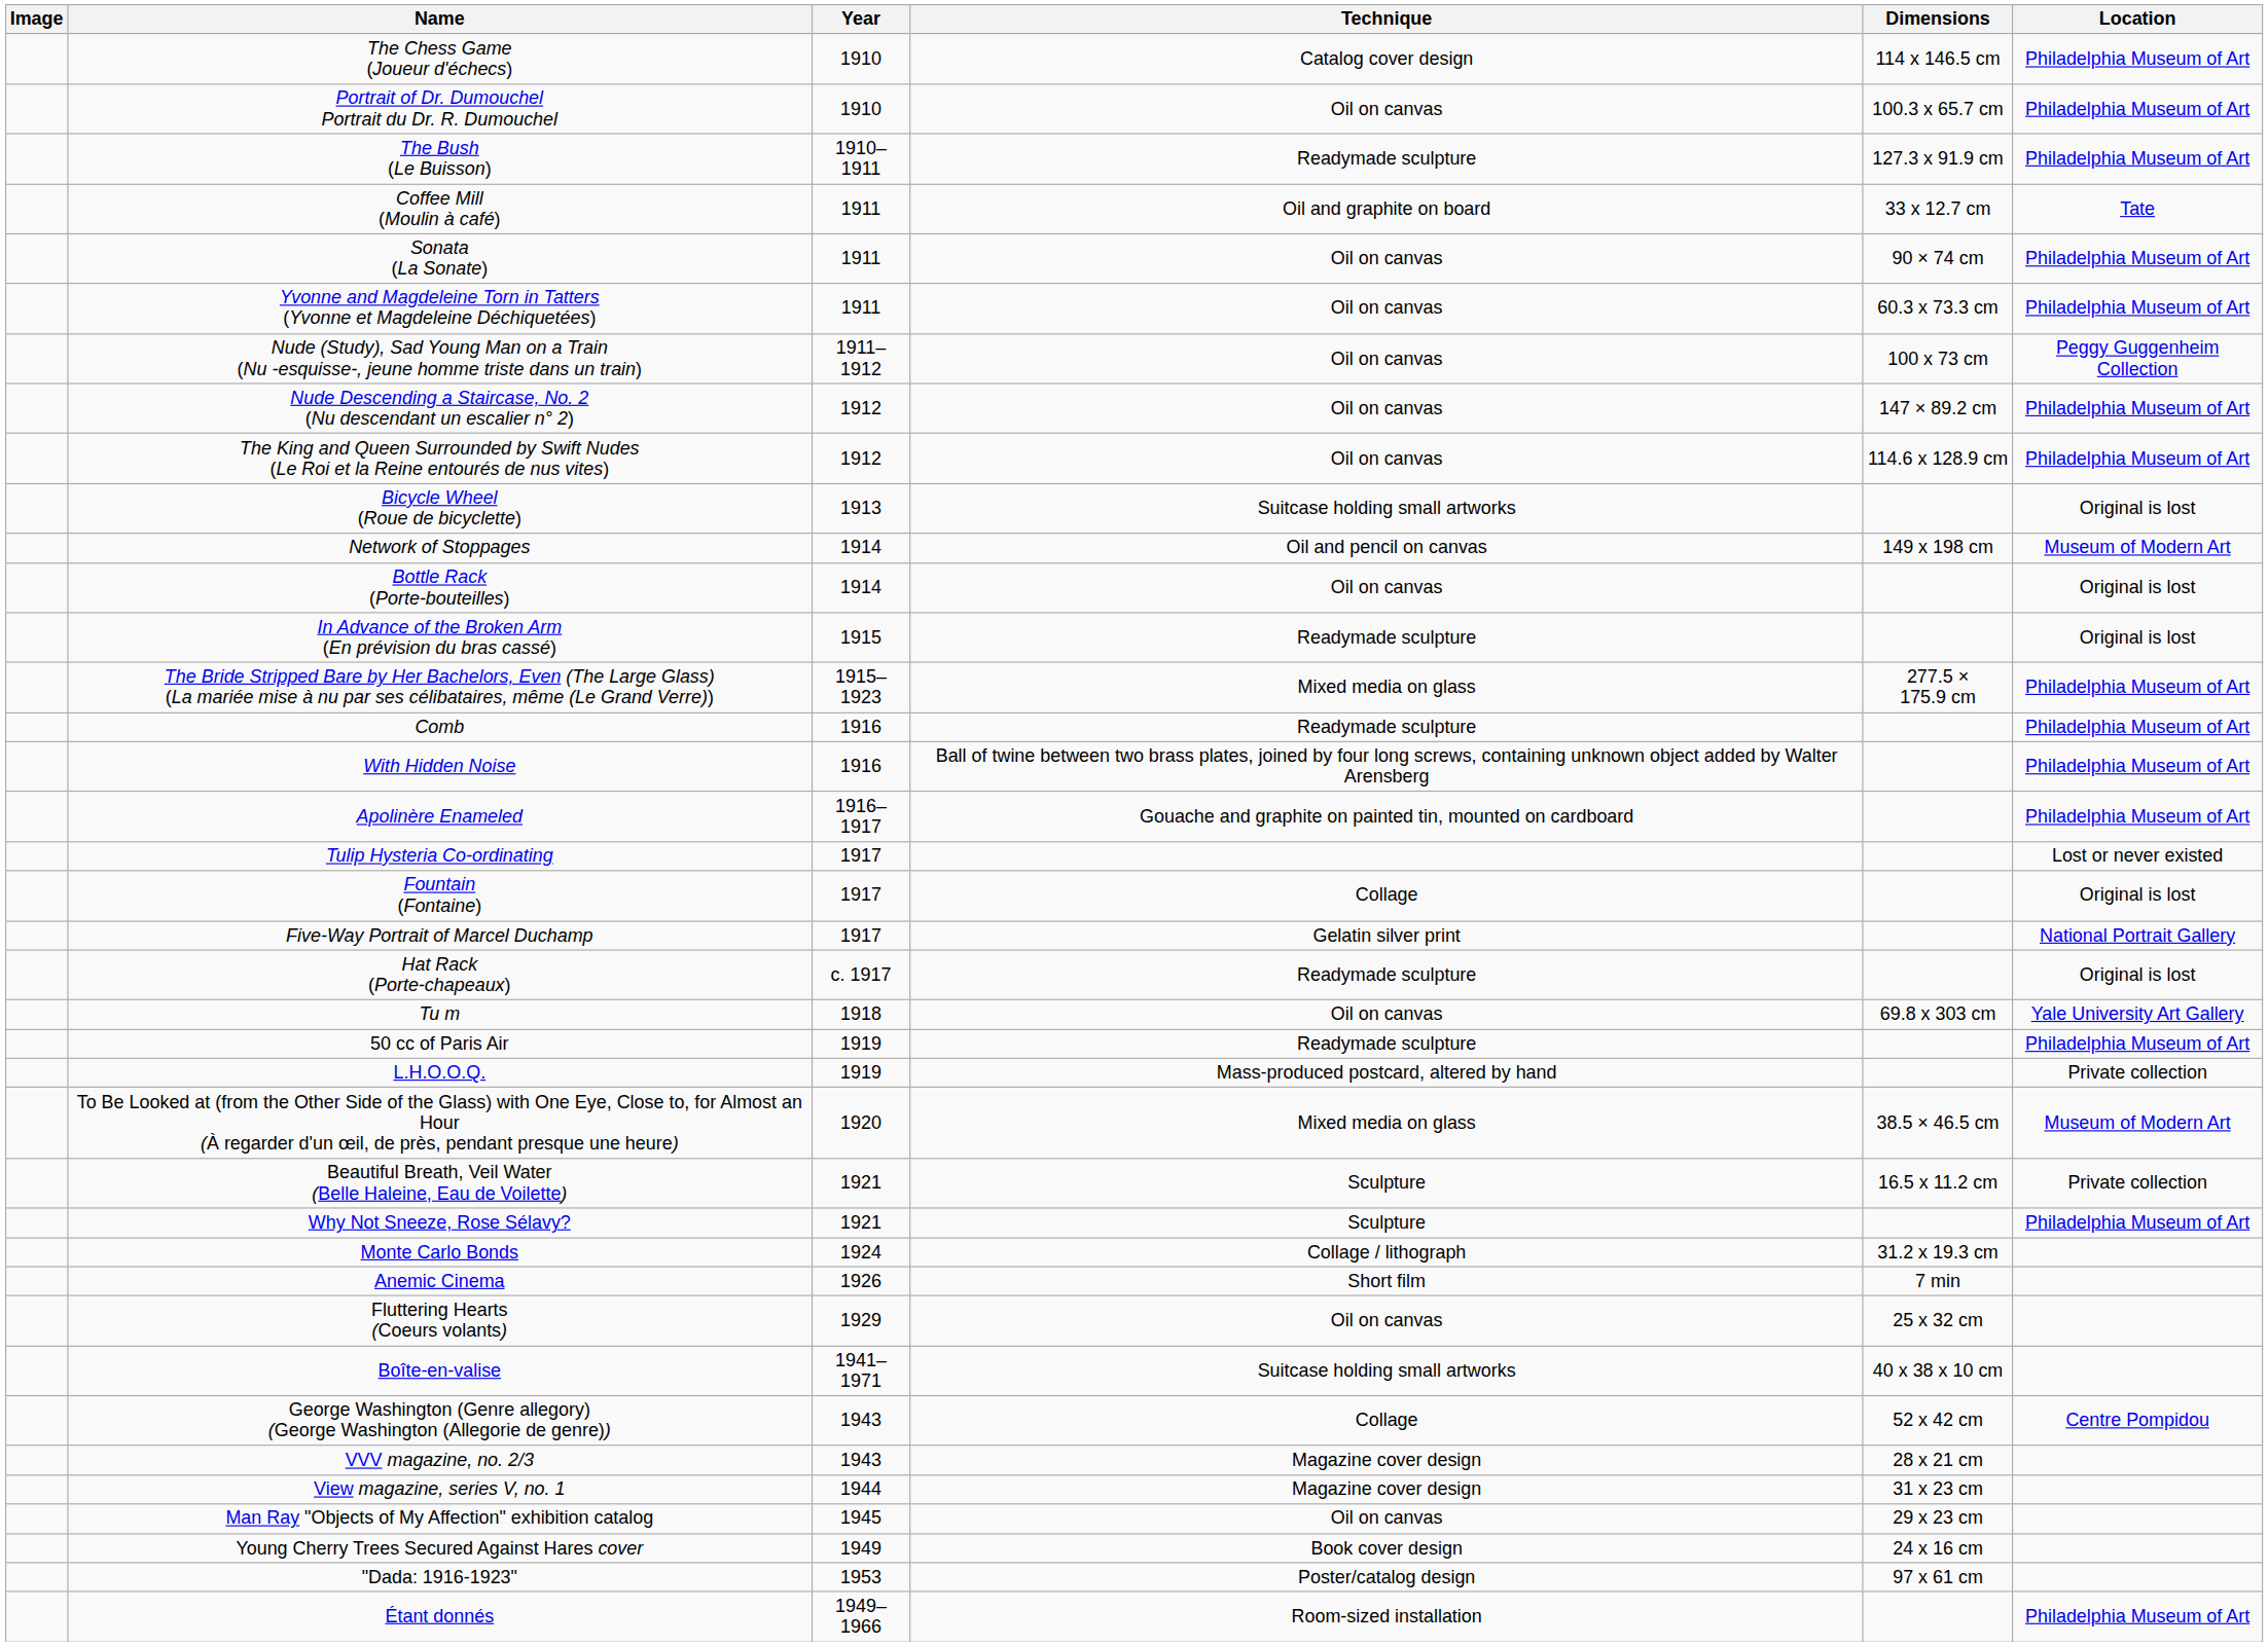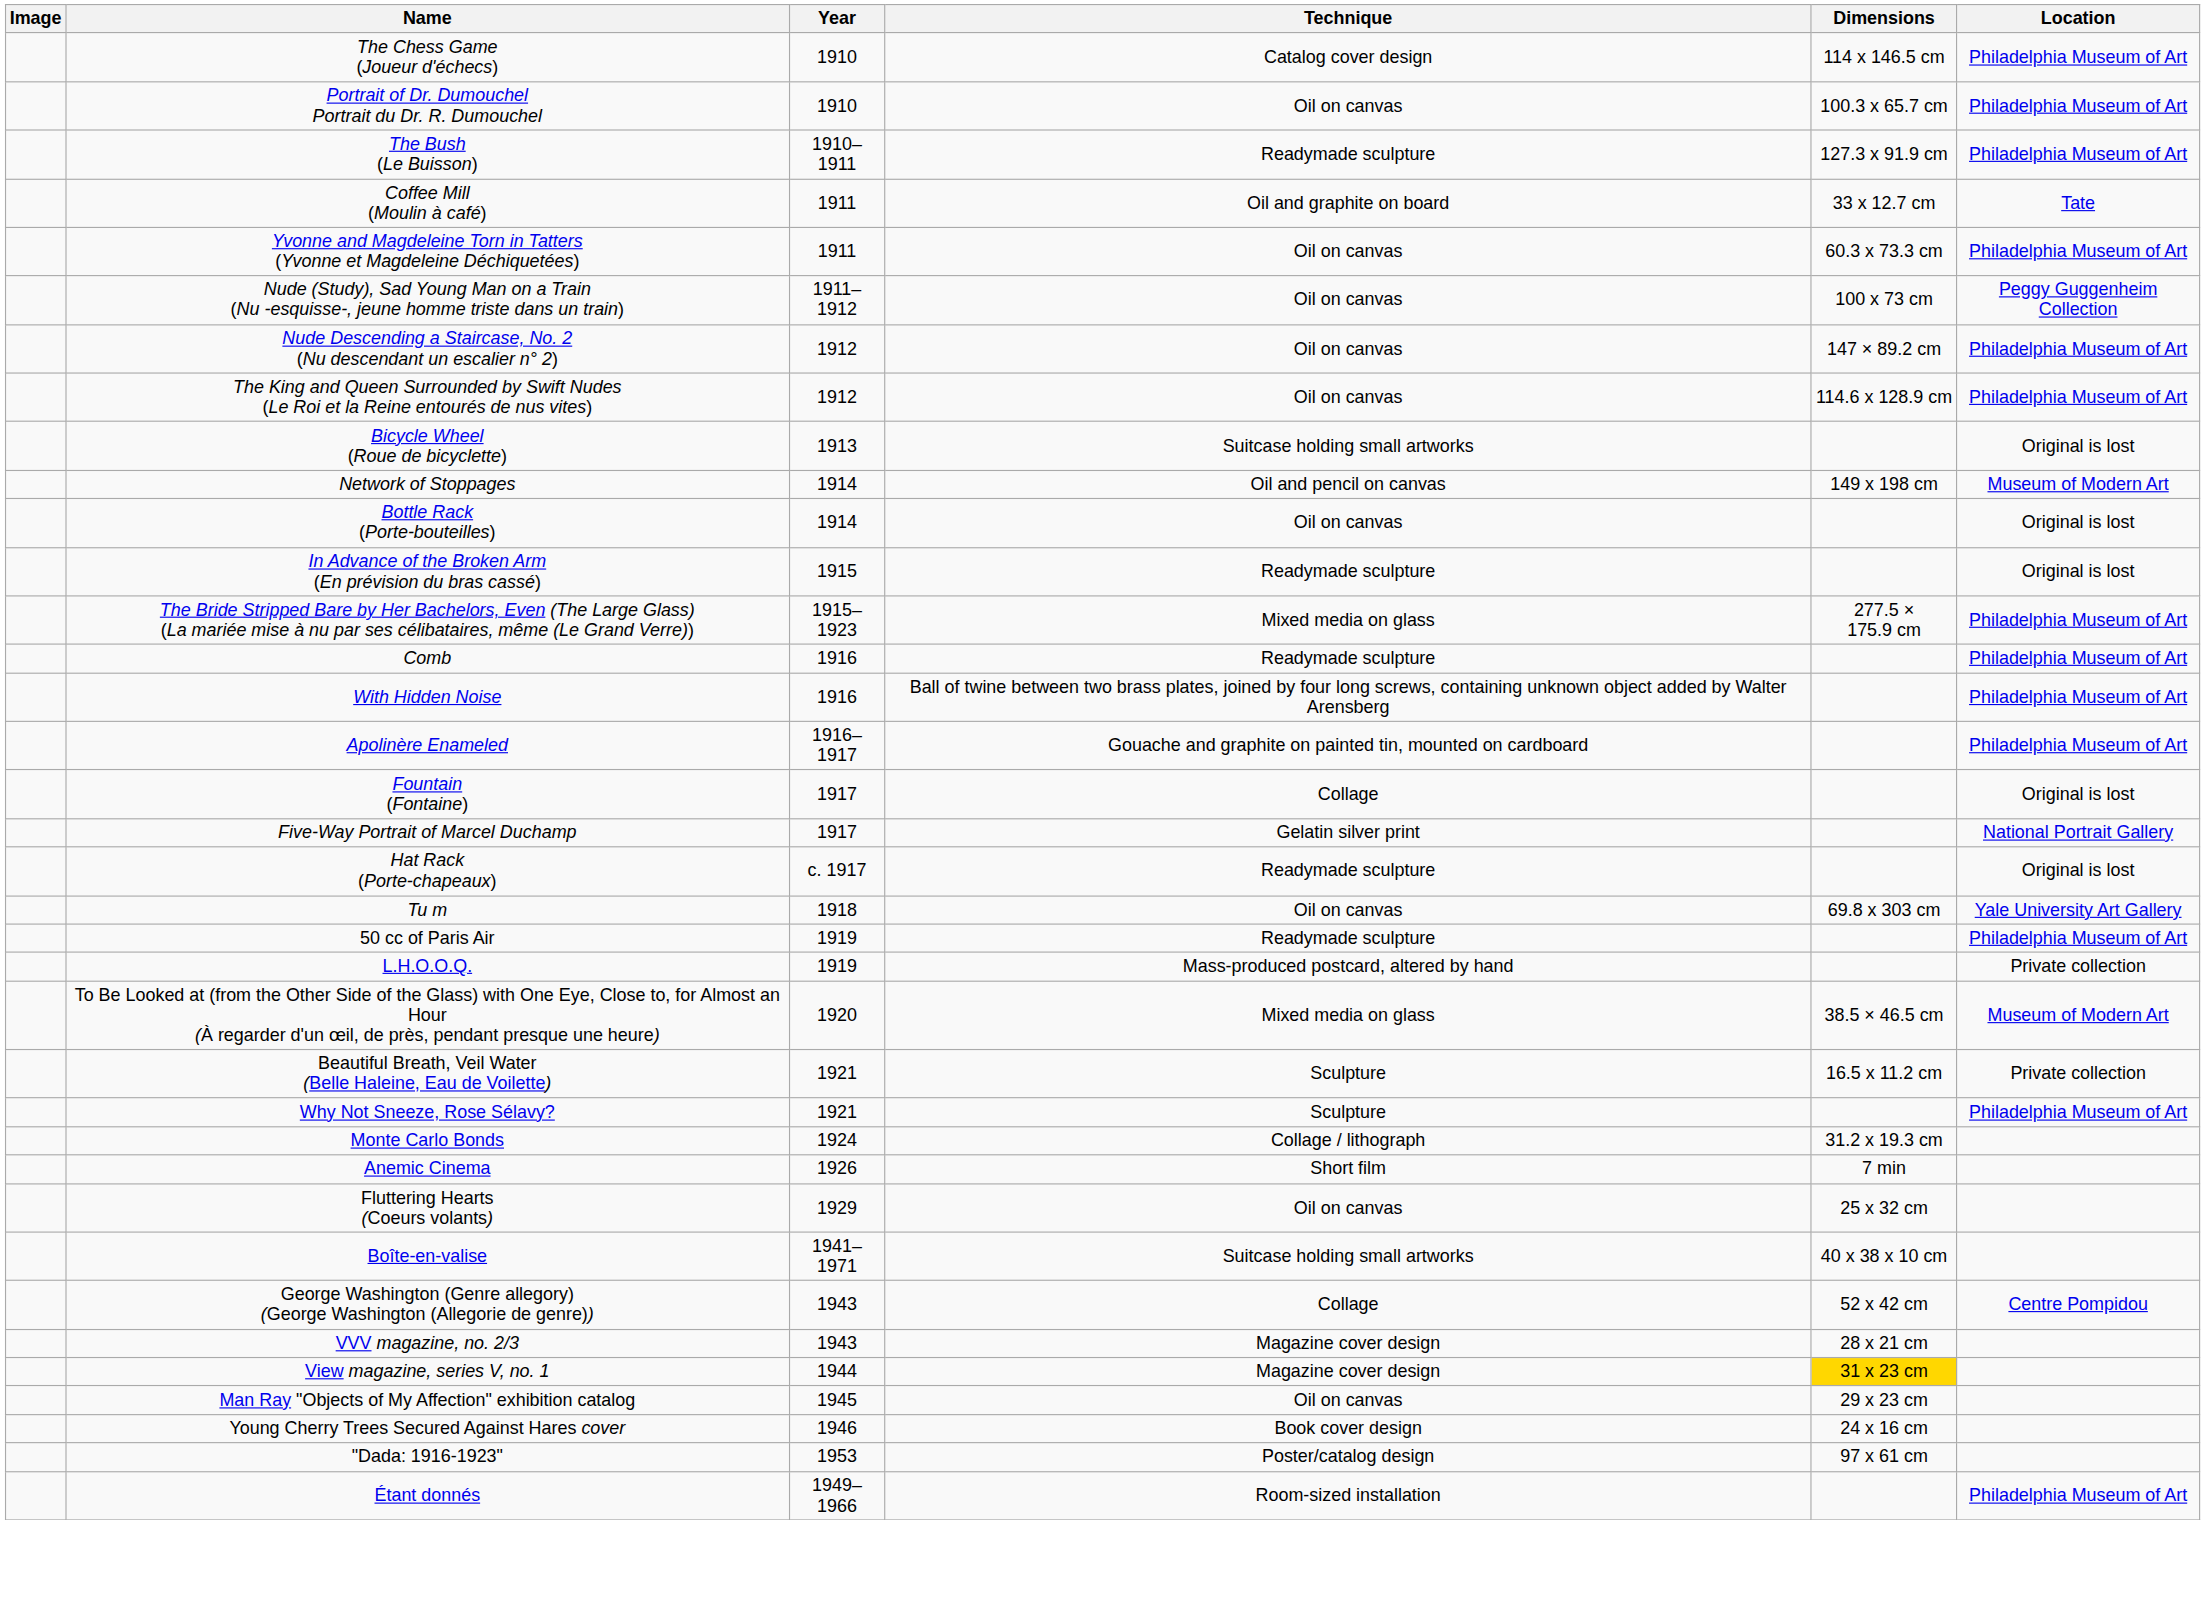 <table class="sortable wikitable" style="margin-left:0.5em; text-align:center">
 <tr>
 <th class="unsortable">Image</th>
 <th>Name</th>
 <th>Year</th>
 <th>Technique</th>
 <th>Dimensions</th>
 <th>Location</th>
 </tr>
 <tr>
 <td></td>
 <td><em>The Chess Game</em><br>(<em>Joueur d'échecs</em>)</td>
 <td>1910</td>
 <td>Catalog cover design</td>
 <td>114 x 146.5 cm</td>
 <td><a href='#'>Philadelphia Museum of Art</a></td>
 </tr>
 <tr>
 <td></td>
 <td><em><a href='#'>Portrait of Dr. Dumouchel</a></em><br><em>Portrait du Dr. R. Dumouchel</em></td>
 <td>1910</td>
 <td>Oil on canvas</td>
 <td>100.3 x 65.7 cm</td>
 <td><a href='#'>Philadelphia Museum of Art</a></td>
 </tr>
 <tr>
 <td></td>
 <td><em><a href='#'>The Bush</a></em><br>(<em>Le Buisson</em>)</td>
 <td>1910–1911</td>
 <td>Readymade sculpture</td>
 <td>127.3 x 91.9 cm</td>
 <td><a href='#'>Philadelphia Museum of Art</a></td>
 </tr>
 <tr>
 <td></td>
 <td><em>Coffee Mill</em><br>(<em>Moulin à café</em>)</td>
 <td>1911</td>
 <td>Oil and graphite on board</td>
 <td>33 x 12.7 cm</td>
 <td><a href='#'>Tate</a></td>
-</tr>
-<tr>
-<td></td>
-<td><em>Sonata</em><br>(<em>La Sonate</em>)</td>
-<td>1911</td>
-<td>Oil on canvas</td>
-<td>90 × 74 cm</td>
-<td><a href='#'>Philadelphia Museum of Art</a></td>
 </tr>
 <tr>
 <td></td>
 <td><em><a href='#'>Yvonne and Magdeleine Torn in Tatters</a></em><br>(<em>Yvonne et Magdeleine Déchiquetées</em>)</td>
 <td>1911</td>
 <td>Oil on canvas</td>
 <td>60.3 x 73.3 cm</td>
 <td><a href='#'>Philadelphia Museum of Art</a></td>
 </tr>
 <tr>
 <td></td>
 <td><em>Nude (Study), Sad Young Man on a Train</em><br>(<em>Nu -esquisse-, jeune homme triste dans un train</em>)</td>
 <td>1911–1912</td>
 <td>Oil on canvas</td>
 <td>100 x 73 cm</td>
 <td><a href='#'>Peggy Guggenheim Collection</a></td>
 </tr>
 <tr>
 <td></td>
 <td><em><a href='#'>Nude Descending a Staircase, No. 2</a></em><br>(<em>Nu descendant un escalier n° 2</em>)</td>
 <td>1912</td>
 <td>Oil on canvas</td>
 <td>147 × 89.2 cm</td>
 <td><a href='#'>Philadelphia Museum of Art</a></td>
 </tr>
 <tr>
 <td></td>
 <td><em>The King and Queen Surrounded by Swift Nudes</em><br>(<em>Le Roi et la Reine entourés de nus vites</em>)</td>
 <td>1912</td>
 <td>Oil on canvas</td>
 <td>114.6 x 128.9 cm</td>
 <td><a href='#'>Philadelphia Museum of Art</a></td>
 </tr>
 <tr>
 <td></td>
 <td><em><a href='#'>Bicycle Wheel</a></em><br>(<em>Roue de bicyclette</em>)</td>
 <td>1913</td>
 <td>Suitcase holding small artworks</td>
 <td></td>
 <td>Original is lost</td>
 </tr>
 <tr>
 <td></td>
 <td><em>Network of Stoppages</em></td>
 <td>1914</td>
 <td>Oil and pencil on canvas</td>
 <td>149 x 198 cm</td>
 <td><a href='#'>Museum of Modern Art</a></td>
 </tr>
 <tr>
 <td></td>
 <td><em><a href='#'>Bottle Rack</a></em><br>(<em>Porte-bouteilles</em>)</td>
 <td>1914</td>
 <td>Oil on canvas</td>
 <td></td>
 <td>Original is lost</td>
 </tr>
 <tr>
 <td></td>
 <td><em><a href='#'>In Advance of the Broken Arm</a></em><br>(<em>En prévision du bras cassé</em>)</td>
 <td>1915</td>
 <td>Readymade sculpture</td>
 <td></td>
 <td>Original is lost</td>
 </tr>
 <tr>
 <td></td>
 <td><em><a href='#'>The Bride Stripped Bare by Her Bachelors, Even</a> (The Large Glass)</em><br>(<em>La mariée mise à nu par ses célibataires, même (Le Grand Verre)</em>)</td>
 <td>1915–1923</td>
 <td>Mixed media on glass</td>
 <td>277.5 × 175.9 cm</td>
 <td><a href='#'>Philadelphia Museum of Art</a></td>
 </tr>
 <tr>
 <td></td>
 <td><em>Comb</em></td>
 <td>1916</td>
 <td>Readymade sculpture</td>
 <td></td>
 <td><a href='#'>Philadelphia Museum of Art</a></td>
 </tr>
 <tr>
 <td></td>
 <td><em><a href='#'>With Hidden Noise</a></em></td>
 <td>1916</td>
 <td>Ball of twine between two brass plates, joined by four long screws, containing unknown object added by Walter Arensberg</td>
 <td></td>
 <td><a href='#'>Philadelphia Museum of Art</a></td>
 </tr>
 <tr>
 <td></td>
 <td><em><a href='#'>Apolinère Enameled</a></em></td>
 <td>1916–1917</td>
 <td>Gouache and graphite on painted tin, mounted on cardboard</td>
 <td></td>
 <td><a href='#'>Philadelphia Museum of Art</a></td>
-</tr>
-<tr>
-<td></td>
-<td><em><a href='#'>Tulip Hysteria Co-ordinating</a></em></td>
-<td>1917</td>
-<td></td>
-<td></td>
-<td>Lost or never existed</td>
 </tr>
 <tr>
 <td></td>
 <td><em><a href='#'>Fountain</a></em><br>(<em>Fontaine</em>)</td>
 <td>1917</td>
 <td>Collage</td>
 <td></td>
 <td>Original is lost</td>
 </tr>
 <tr>
 <td></td>
 <td><em>Five-Way Portrait of Marcel Duchamp</em></td>
 <td>1917</td>
 <td>Gelatin silver print</td>
 <td></td>
 <td><a href='#'>National Portrait Gallery</a></td>
 </tr>
 <tr>
 <td></td>
 <td><em>Hat Rack</em><br>(<em>Porte-chapeaux</em>)</td>
 <td>c. 1917</td>
 <td>Readymade sculpture</td>
 <td></td>
 <td>Original is lost</td>
 </tr>
 <tr>
 <td></td>
 <td><em>Tu m<strong></td>
 <td>1918</td>
 <td>Oil on canvas</td>
 <td>69.8 x 303 cm</td>
 <td><a href='#'>Yale University Art Gallery</a></td>
 </tr>
 <tr>
 <td></td>
 <td></em>50 cc of Paris Air<em></td>
 <td>1919</td>
 <td>Readymade sculpture</td>
 <td></td>
 <td><a href='#'>Philadelphia Museum of Art</a></td>
 </tr>
 <tr>
 <td></td>
 <td></em><a href='#'>L.H.O.O.Q.</a><em></td>
 <td>1919</td>
 <td>Mass-produced postcard, altered by hand</td>
 <td></td>
 <td>Private collection</td>
 </tr>
 <tr>
 <td></td>
 <td></em>To Be Looked at (from the Other Side of the Glass) with One Eye, Close to, for Almost an Hour<em><br>(</em>À regarder d'un œil, de près, pendant presque une heure<em>)</td>
 <td>1920</td>
 <td>Mixed media on glass</td>
 <td>38.5 × 46.5 cm</td>
 <td><a href='#'>Museum of Modern Art</a></td>
 </tr>
 <tr>
 <td></td>
 <td></em>Beautiful Breath, Veil Water<em><br>(</em><a href='#'>Belle Haleine, Eau de Voilette</a><em>)</td>
 <td>1921</td>
 <td>Sculpture</td>
 <td>16.5 x 11.2 cm</td>
 <td>Private collection</td>
 </tr>
 <tr>
 <td></td>
 <td></em><a href='#'>Why Not Sneeze, Rose Sélavy?</a><em></td>
 <td>1921</td>
 <td>Sculpture</td>
 <td></td>
 <td><a href='#'>Philadelphia Museum of Art</a></td>
 </tr>
 <tr>
 <td></td>
 <td></em><a href='#'>Monte Carlo Bonds</a><em></td>
 <td>1924</td>
 <td>Collage / lithograph</td>
 <td>31.2 x 19.3 cm</td>
 <td></td>
 </tr>
 <tr>
 <td></td>
 <td></em><a href='#'>Anemic Cinema</a><em></td>
 <td>1926</td>
 <td>Short film</td>
 <td>7 min</td>
 <td></td>
 </tr>
 <tr>
 <td></td>
 <td></em>Fluttering Hearts<em><br>(</em>Coeurs volants<em>)</td>
 <td>1929</td>
 <td>Oil on canvas</td>
 <td>25 x 32 cm</td>
 <td></td>
 </tr>
 <tr>
 <td></td>
 <td></em><a href='#'>Boîte-en-valise</a><em></td>
 <td>1941–1971</td>
 <td>Suitcase holding small artworks</td>
 <td>40 x 38 x 10 cm</td>
 <td></td>
 </tr>
 <tr>
 <td></td>
 <td></em>George Washington (Genre allegory)<em><br>(</em>George Washington (Allegorie de genre)<em>)</td>
 <td>1943</td>
 <td>Collage</td>
 <td>52 x 42 cm</td>
 <td><a href='#'>Centre Pompidou</a></td>
 </tr>
 <tr>
 <td></td>
 <td></em><a href='#'>VVV</a><em> magazine, no. 2/3</td>
 <td>1943</td>
 <td>Magazine cover design</td>
 <td>28 x 21 cm</td>
 <td></td>
 </tr>
 <tr>
 <td></td>
 <td></em><a href='#'>View</a><em> magazine, series V, no. 1</td>
 <td>1944</td>
 <td>Magazine cover design</td>
-<td>31 x 23 cm</td>
+<td style="background: gold;">31 x 23 cm</td>
 <td></td>
 </tr>
 <tr>
 <td></td>
 <td><a href='#'>Man Ray</a> "Objects of My Affection" exhibition catalog</td>
 <td>1945</td>
 <td>Oil on canvas</td>
 <td>29 x 23 cm</td>
 <td></td>
 </tr>
 <tr>
 <td></td>
 <td></em>Young Cherry Trees Secured Against Hares<em> cover</td>
-<td>1949</td>
+<td>1946</td>
 <td>Book cover design</td>
 <td>24 x 16 cm</td>
 <td></td>
 </tr>
 <tr>
 <td></td>
 <td>"Dada: 1916-1923"</td>
 <td>1953</td>
 <td>Poster/catalog design</td>
 <td>97 x 61 cm</td>
 <td></td>
 </tr>
 <tr>
 <td></td>
 <td></em><a href='#'>Étant donnés</a><em></td>
 <td>1949–1966</td>
 <td>Room-sized installation</td>
 <td></td>
 <td><a href='#'>Philadelphia Museum of Art</a></td>
 </tr>
 </table>
